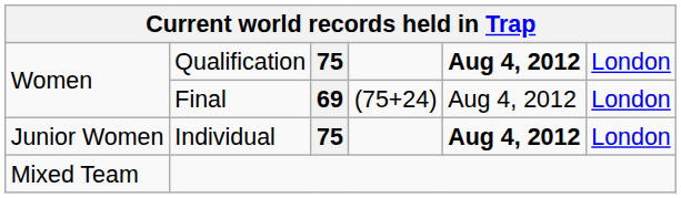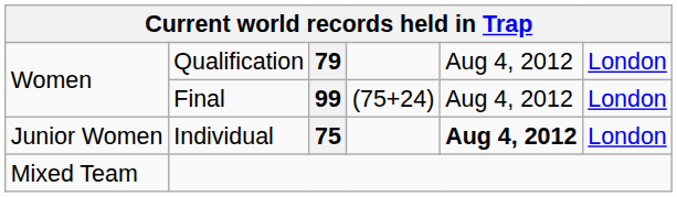 <table class="wikitable" style="font-size: 95%">
 <tr>
 <th colspan=9>Current world records held in <a href='#'>Trap</a></th>
 </tr>
 <tr>
 <td rowspan=2>Women</td>
 <td>Qualification</td>
-<th>75</th>
+<th>79</th>
 <td></td>
-<td><strong>Aug 4, 2012</strong></td>
+<td>Aug 4, 2012</td>
 <td><a href='#'>London</a> </td>
 </tr>
 <tr>
 <td>Final</td>
-<th>69</th>
+<th>99</th>
 <td> (75+24)</td>
 <td>Aug 4, 2012</td>
 <td><a href='#'>London</a> </td>
 </tr>
 <tr>
 <td>Junior Women</td>
 <td>Individual</td>
 <th>75</th>
 <td></td>
 <td><strong>Aug 4, 2012</strong></td>
 <td><a href='#'>London</a> </td>
 </tr>
 <tr>
 <td>Mixed Team<br></td>
 </tr>
 </table>
